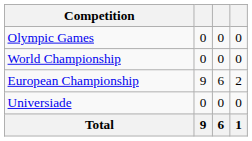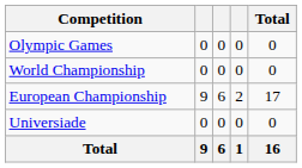 <table class="wikitable" width=30% style="font-size:90%; text-align:center;">
 <tr>
 <th>Competition</th>
 <th></th>
 <th></th>
 <th></th>
+<th>Total</th>
 </tr>
 <tr>
 <td align=left><a href='#'>Olympic Games</a></td>
+<td>0</td>
 <td>0</td>
 <td>0</td>
 <td>0</td>
 </tr>
 <tr>
 <td align=left><a href='#'>World Championship</a></td>
 <td>0</td>
 <td>0</td>
 <td>0</td>
+<td>0</td>
 </tr>
 <tr>
 <td align=left><a href='#'>European Championship</a></td>
 <td>9</td>
 <td>6</td>
 <td>2</td>
+<td>17</td>
 </tr>
 <tr>
 <td align=left><a href='#'>Universiade</a></td>
+<td>0</td>
 <td>0</td>
 <td>0</td>
 <td>0</td>
 </tr>
 <tr>
 <th>Total</th>
 <th>9</th>
 <th>6</th>
 <th>1</th>
+<th>16</th>
 </tr>
 </table>
